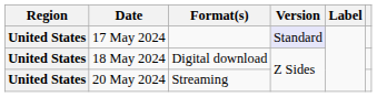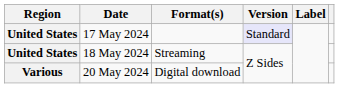 <table class="wikitable plainrowheaders">
 <tr>
 <th scope="col">Region</th>
 <th scope="col">Date</th>
 <th scope="col">Format(s)</th>
 <th scope="col">Version</th>
 <th scope="col">Label</th>
 <th scope="col"></th>
 </tr>
 <tr>
 <th scope="row">United States</th>
 <td>17 May 2024</td>
 <td></td>
 <td style="background: lavender;">Standard</td>
 <td rowspan="3"></td>
 <td></td>
 </tr>
 <tr>
 <th scope="row">United States</th>
 <td>18 May 2024</td>
-<td>Digital download</td>
+<td>Streaming</td>
 <td rowspan="2">Z Sides</td>
 <td></td>
 </tr>
 <tr>
-<th scope="row">United States</th>
+<th scope="row">Various</th>
 <td>20 May 2024</td>
-<td>Streaming</td>
+<td>Digital download</td>
 <td></td>
 </tr>
 </table>
